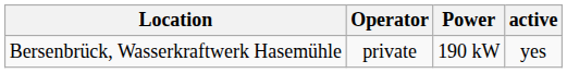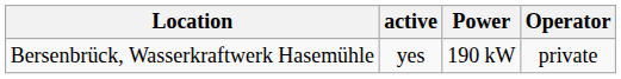 <table class="wikitable">
 <tr>
 <th>Location</th>
+<th>active</th>
+<th>Power</th>
 <th>Operator</th>
-<th>Power</th>
-<th>active</th>
 </tr>
 <tr>
 <td>Bersenbrück, Wasserkraftwerk Hasemühle</td>
+<td align="center">yes</td>
+<td align="center">190 kW</td>
 <td align="center">private</td>
-<td align="center">190 kW</td>
-<td align="center">yes</td>
 </tr>
 </table>
